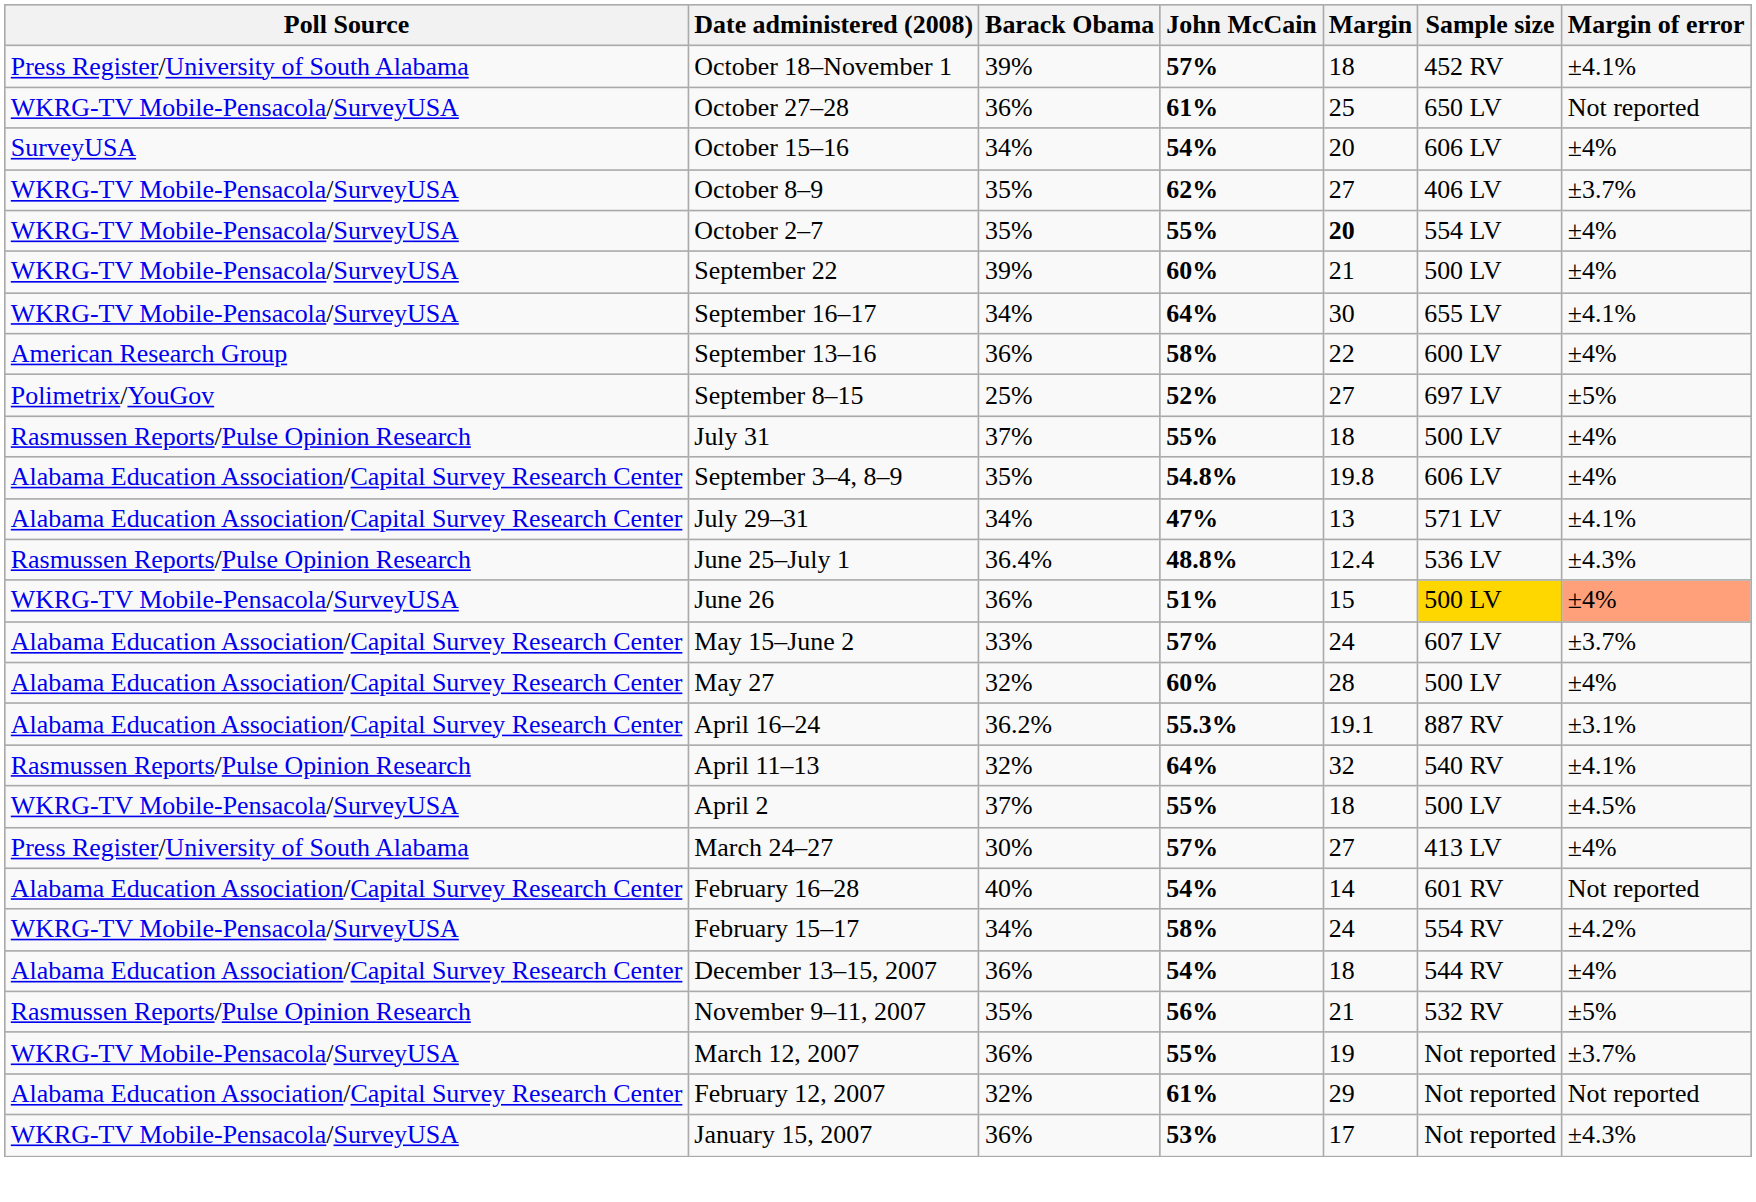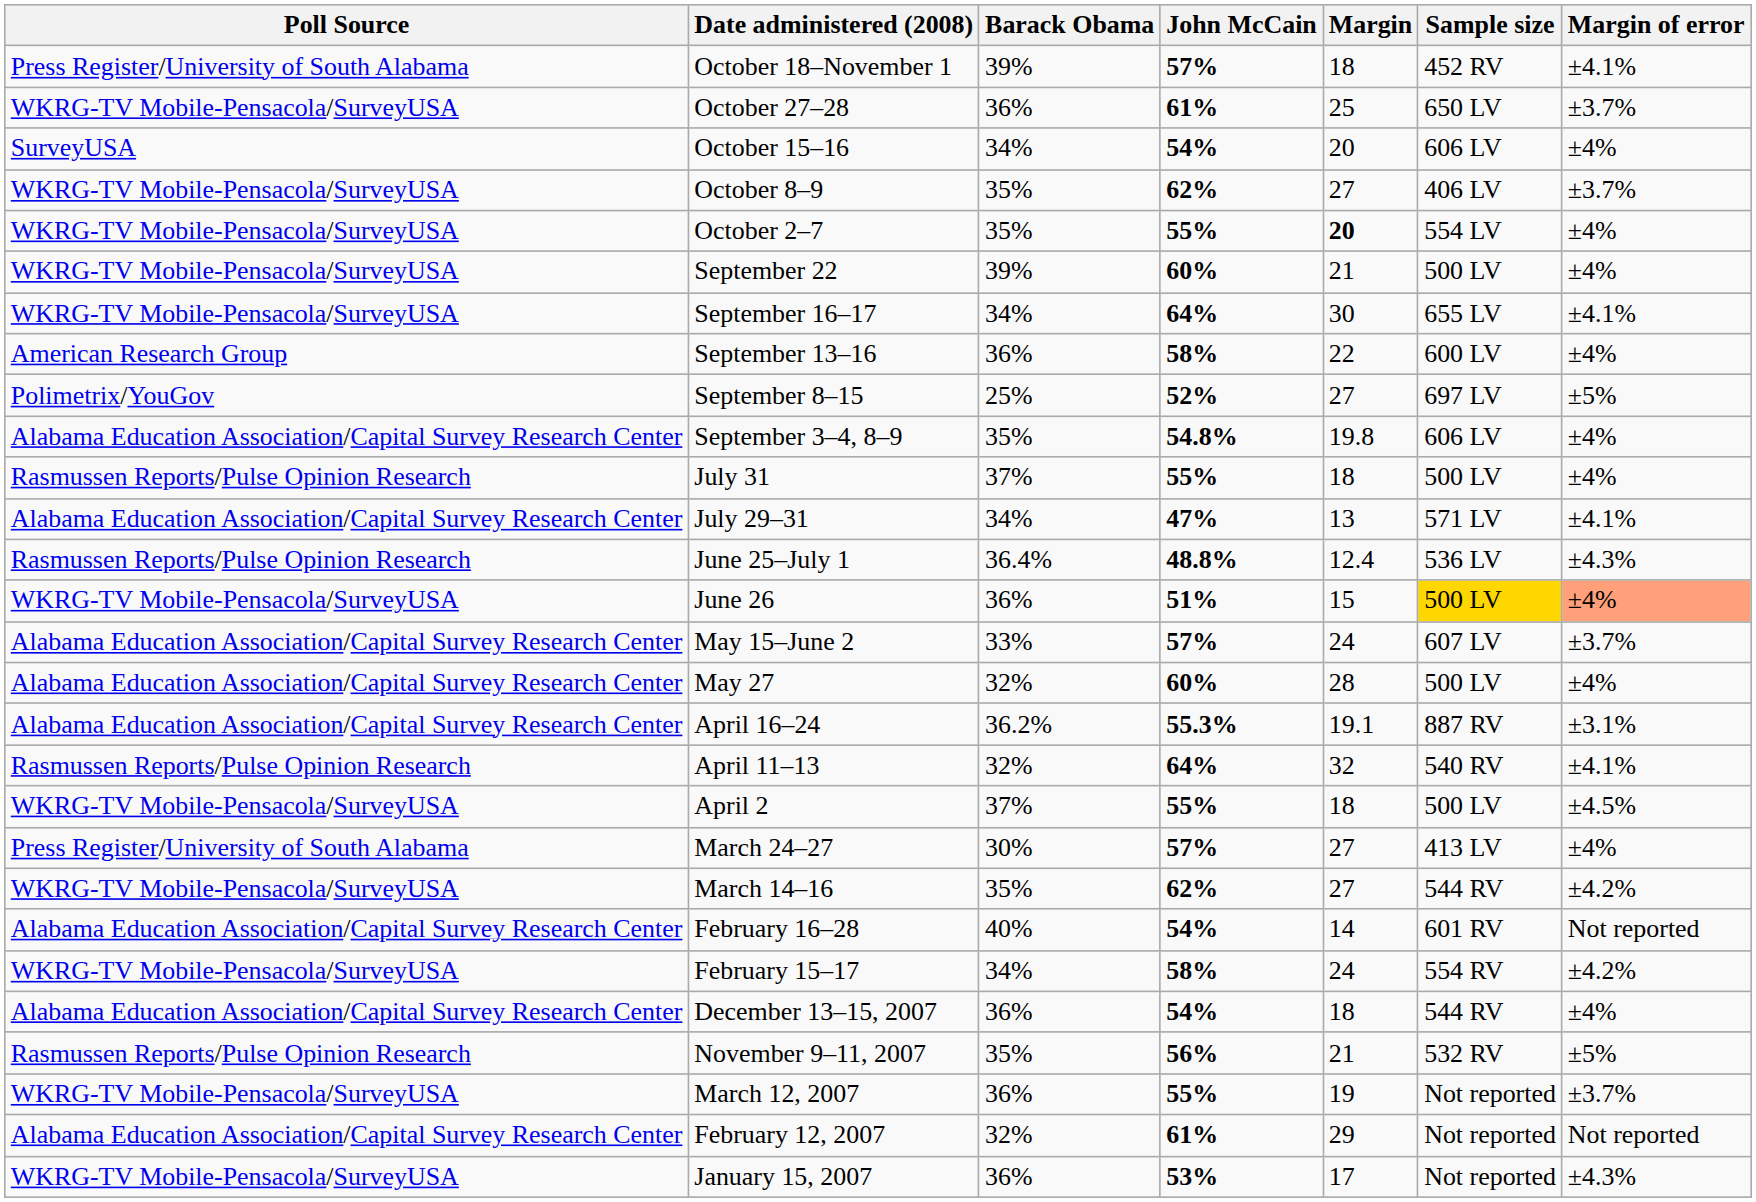 <table class="wikitable collapsible">
 <tr>
 <th>Poll Source</th>
 <th>Date administered (2008)</th>
 <th>Barack Obama</th>
 <th>John McCain</th>
 <th>Margin</th>
 <th>Sample size</th>
 <th>Margin of error</th>
 </tr>
 <tr>
 <td><a href='#'>Press Register</a>/<a href='#'>University of South Alabama</a></td>
 <td>October 18–November 1</td>
 <td>39%</td>
 <td><strong>57%</strong></td>
 <td>18</td>
 <td>452 RV</td>
 <td>±4.1%</td>
 </tr>
 <tr>
 <td><a href='#'>WKRG-TV Mobile-Pensacola</a>/<a href='#'>SurveyUSA</a></td>
 <td>October 27–28</td>
 <td>36%</td>
 <td><strong>61%</strong></td>
 <td>25</td>
 <td>650 LV</td>
-<td>Not reported</td>
+<td>±3.7%</td>
 </tr>
 <tr>
 <td><a href='#'>SurveyUSA</a></td>
 <td>October 15–16</td>
 <td>34%</td>
 <td><strong>54%</strong></td>
 <td>20</td>
 <td>606 LV</td>
 <td>±4%</td>
 </tr>
 <tr>
 <td><a href='#'>WKRG-TV Mobile-Pensacola</a>/<a href='#'>SurveyUSA</a></td>
 <td>October 8–9</td>
 <td>35%</td>
 <td><strong>62%</strong></td>
 <td>27</td>
 <td>406 LV</td>
 <td>±3.7%</td>
 </tr>
 <tr>
 <td><a href='#'>WKRG-TV Mobile-Pensacola</a>/<a href='#'>SurveyUSA</a></td>
 <td>October 2–7</td>
 <td>35%</td>
 <td><strong>55%</strong></td>
 <td><strong>20</strong></td>
 <td>554 LV</td>
 <td>±4%</td>
 </tr>
 <tr>
 <td><a href='#'>WKRG-TV Mobile-Pensacola</a>/<a href='#'>SurveyUSA</a></td>
 <td>September 22</td>
 <td>39%</td>
 <td><strong>60%</strong></td>
 <td>21</td>
 <td>500 LV</td>
 <td>±4%</td>
 </tr>
 <tr>
 <td><a href='#'>WKRG-TV Mobile-Pensacola</a>/<a href='#'>SurveyUSA</a></td>
 <td>September 16–17</td>
 <td>34%</td>
 <td><strong>64%</strong></td>
 <td>30</td>
 <td>655 LV</td>
 <td>±4.1%</td>
 </tr>
 <tr>
 <td><a href='#'>American Research Group</a></td>
 <td>September 13–16</td>
 <td>36%</td>
 <td><strong>58%</strong></td>
 <td>22</td>
 <td>600 LV</td>
 <td>±4%</td>
 </tr>
 <tr>
 <td><a href='#'>Polimetrix</a>/<a href='#'>YouGov</a></td>
 <td>September 8–15</td>
 <td>25%</td>
 <td><strong>52%</strong></td>
 <td>27</td>
 <td>697 LV</td>
 <td>±5%</td>
 </tr>
 <tr>
+<td><a href='#'>Alabama Education Association</a>/<a href='#'>Capital Survey Research Center</a></td>
+<td>September 3–4, 8–9</td>
+<td>35%</td>
+<td><strong>54.8%</strong></td>
+<td>19.8</td>
+<td>606 LV</td>
+<td>±4%</td>
+</tr>
+<tr>
 <td><a href='#'>Rasmussen Reports</a>/<a href='#'>Pulse Opinion Research</a></td>
 <td>July 31</td>
 <td>37%</td>
 <td><strong>55%</strong></td>
 <td>18</td>
 <td>500 LV</td>
-<td>±4%</td>
-</tr>
-<tr>
-<td><a href='#'>Alabama Education Association</a>/<a href='#'>Capital Survey Research Center</a></td>
-<td>September 3–4, 8–9</td>
-<td>35%</td>
-<td><strong>54.8%</strong></td>
-<td>19.8</td>
-<td>606 LV</td>
 <td>±4%</td>
 </tr>
 <tr>
 <td><a href='#'>Alabama Education Association</a>/<a href='#'>Capital Survey Research Center</a></td>
 <td>July 29–31</td>
 <td>34%</td>
 <td><strong>47%</strong></td>
 <td>13</td>
 <td>571 LV</td>
 <td>±4.1%</td>
 </tr>
 <tr>
 <td><a href='#'>Rasmussen Reports</a>/<a href='#'>Pulse Opinion Research</a></td>
 <td>June 25–July 1</td>
 <td>36.4%</td>
 <td><strong>48.8%</strong></td>
 <td>12.4</td>
 <td>536 LV</td>
 <td>±4.3%</td>
 </tr>
 <tr>
 <td><a href='#'>WKRG-TV Mobile-Pensacola</a>/<a href='#'>SurveyUSA</a></td>
 <td>June 26</td>
 <td>36%</td>
 <td><strong>51%</strong></td>
 <td>15</td>
 <td style="background: gold;">500 LV</td>
 <td style="background: lightsalmon;">±4%</td>
 </tr>
 <tr>
 <td><a href='#'>Alabama Education Association</a>/<a href='#'>Capital Survey Research Center</a></td>
 <td>May 15–June 2</td>
 <td>33%</td>
 <td><strong>57%</strong></td>
 <td>24</td>
 <td>607 LV</td>
 <td>±3.7%</td>
 </tr>
 <tr>
 <td><a href='#'>Alabama Education Association</a>/<a href='#'>Capital Survey Research Center</a></td>
 <td>May 27</td>
 <td>32%</td>
 <td><strong>60%</strong></td>
 <td>28</td>
 <td>500 LV</td>
 <td>±4%</td>
 </tr>
 <tr>
 <td><a href='#'>Alabama Education Association</a>/<a href='#'>Capital Survey Research Center</a></td>
 <td>April 16–24</td>
 <td>36.2%</td>
 <td><strong>55.3%</strong></td>
 <td>19.1</td>
 <td>887 RV</td>
 <td>±3.1%</td>
 </tr>
 <tr>
 <td><a href='#'>Rasmussen Reports</a>/<a href='#'>Pulse Opinion Research</a></td>
 <td>April 11–13</td>
 <td>32%</td>
 <td><strong>64%</strong></td>
 <td>32</td>
 <td>540 RV</td>
 <td>±4.1%</td>
 </tr>
 <tr>
 <td><a href='#'>WKRG-TV Mobile-Pensacola</a>/<a href='#'>SurveyUSA</a></td>
 <td>April 2</td>
 <td>37%</td>
 <td><strong>55%</strong></td>
 <td>18</td>
 <td>500 LV</td>
 <td>±4.5%</td>
 </tr>
 <tr>
 <td><a href='#'>Press Register</a>/<a href='#'>University of South Alabama</a></td>
 <td>March 24–27</td>
 <td>30%</td>
 <td><strong>57%</strong></td>
 <td>27</td>
 <td>413 LV</td>
 <td>±4%</td>
 </tr>
 <tr>
+<td><a href='#'>WKRG-TV Mobile-Pensacola</a>/<a href='#'>SurveyUSA</a></td>
+<td>March 14–16</td>
+<td>35%</td>
+<td><strong>62%</strong></td>
+<td>27</td>
+<td>544 RV</td>
+<td>±4.2%</td>
+</tr>
+<tr>
 <td><a href='#'>Alabama Education Association</a>/<a href='#'>Capital Survey Research Center</a></td>
 <td>February 16–28</td>
 <td>40%</td>
 <td><strong>54%</strong></td>
 <td>14</td>
 <td>601 RV</td>
 <td>Not reported</td>
 </tr>
 <tr>
 <td><a href='#'>WKRG-TV Mobile-Pensacola</a>/<a href='#'>SurveyUSA</a></td>
 <td>February 15–17</td>
 <td>34%</td>
 <td><strong>58%</strong></td>
 <td>24</td>
 <td>554 RV</td>
 <td>±4.2%</td>
 </tr>
 <tr>
 <td><a href='#'>Alabama Education Association</a>/<a href='#'>Capital Survey Research Center</a></td>
 <td>December 13–15, 2007</td>
 <td>36%</td>
 <td><strong>54%</strong></td>
 <td>18</td>
 <td>544 RV</td>
 <td>±4%</td>
 </tr>
 <tr>
 <td><a href='#'>Rasmussen Reports</a>/<a href='#'>Pulse Opinion Research</a></td>
 <td>November 9–11, 2007</td>
 <td>35%</td>
 <td><strong>56%</strong></td>
 <td>21</td>
 <td>532 RV</td>
 <td>±5%</td>
 </tr>
 <tr>
 <td><a href='#'>WKRG-TV Mobile-Pensacola</a>/<a href='#'>SurveyUSA</a></td>
 <td>March 12, 2007</td>
 <td>36%</td>
 <td><strong>55%</strong></td>
 <td>19</td>
 <td>Not reported</td>
 <td>±3.7%</td>
 </tr>
 <tr>
 <td><a href='#'>Alabama Education Association</a>/<a href='#'>Capital Survey Research Center</a></td>
 <td>February 12, 2007</td>
 <td>32%</td>
 <td><strong>61%</strong></td>
 <td>29</td>
 <td>Not reported</td>
 <td>Not reported</td>
 </tr>
 <tr>
 <td><a href='#'>WKRG-TV Mobile-Pensacola</a>/<a href='#'>SurveyUSA</a></td>
 <td>January 15, 2007</td>
 <td>36%</td>
 <td><strong>53%</strong></td>
 <td>17</td>
 <td>Not reported</td>
 <td>±4.3%</td>
 </tr>
 </table>
